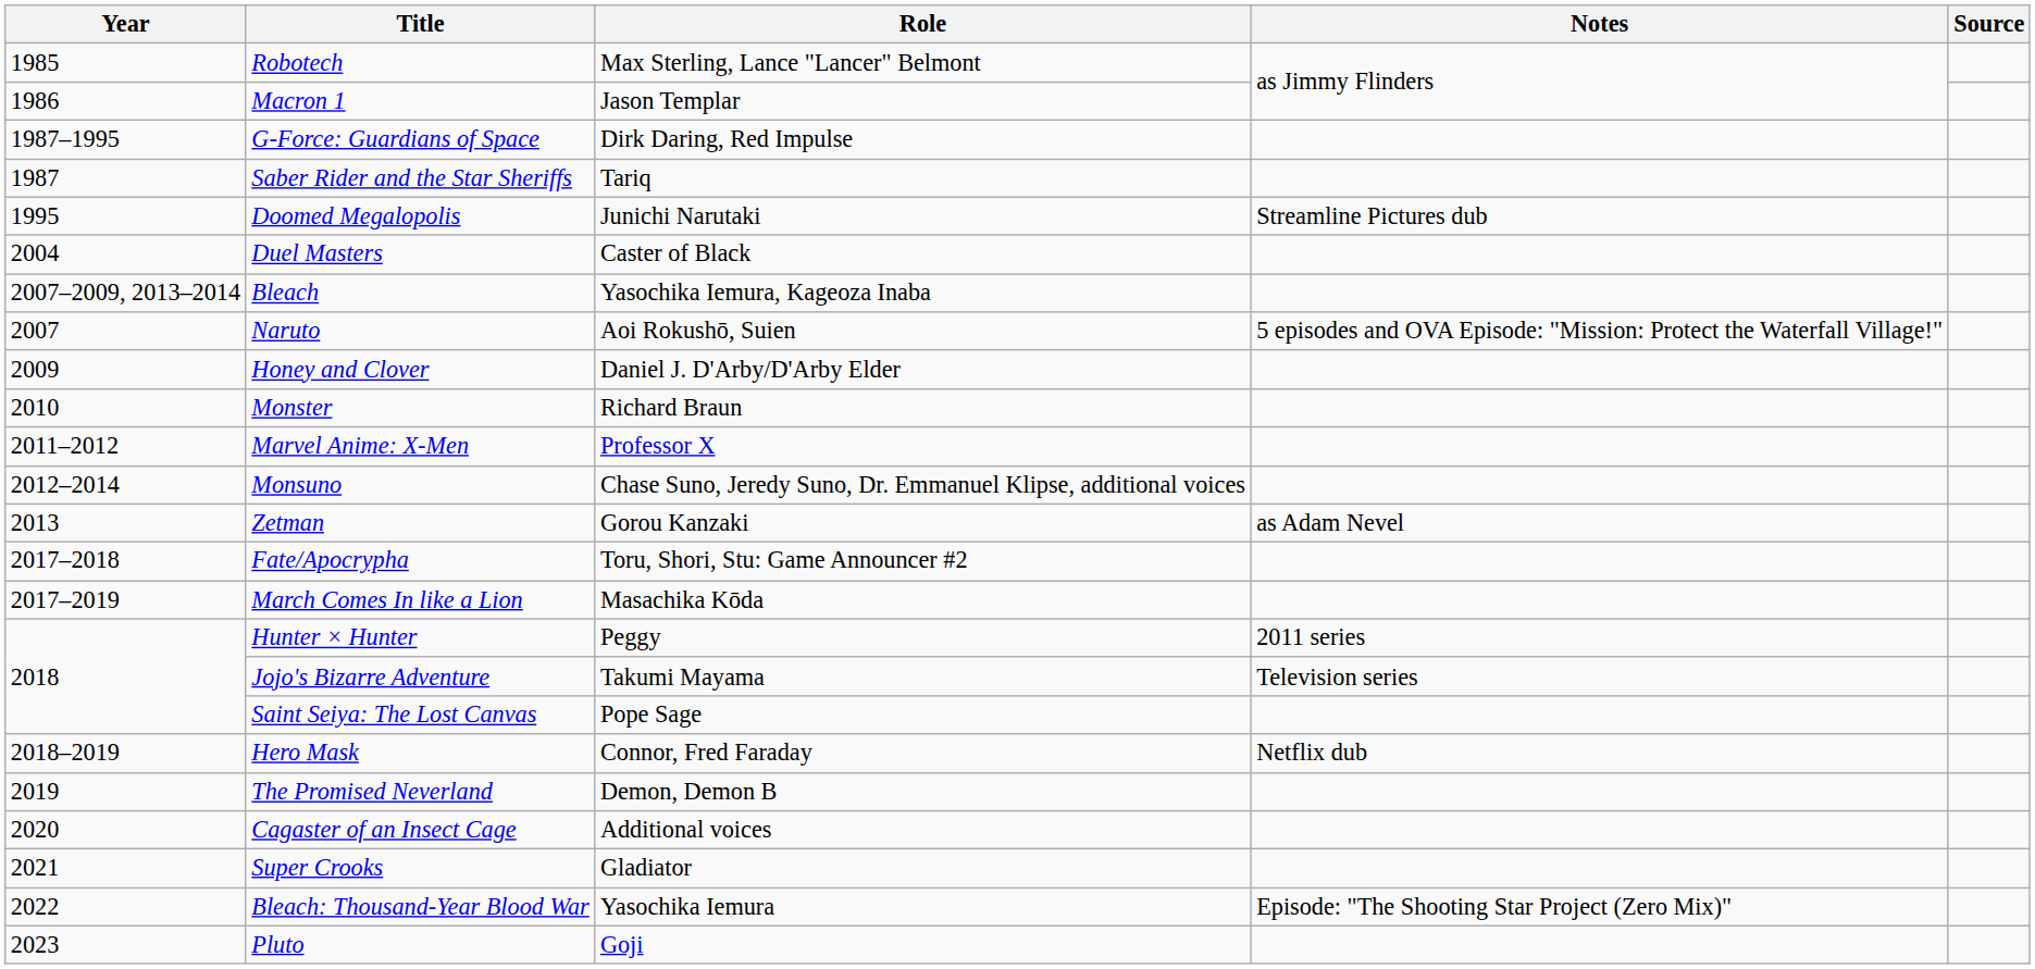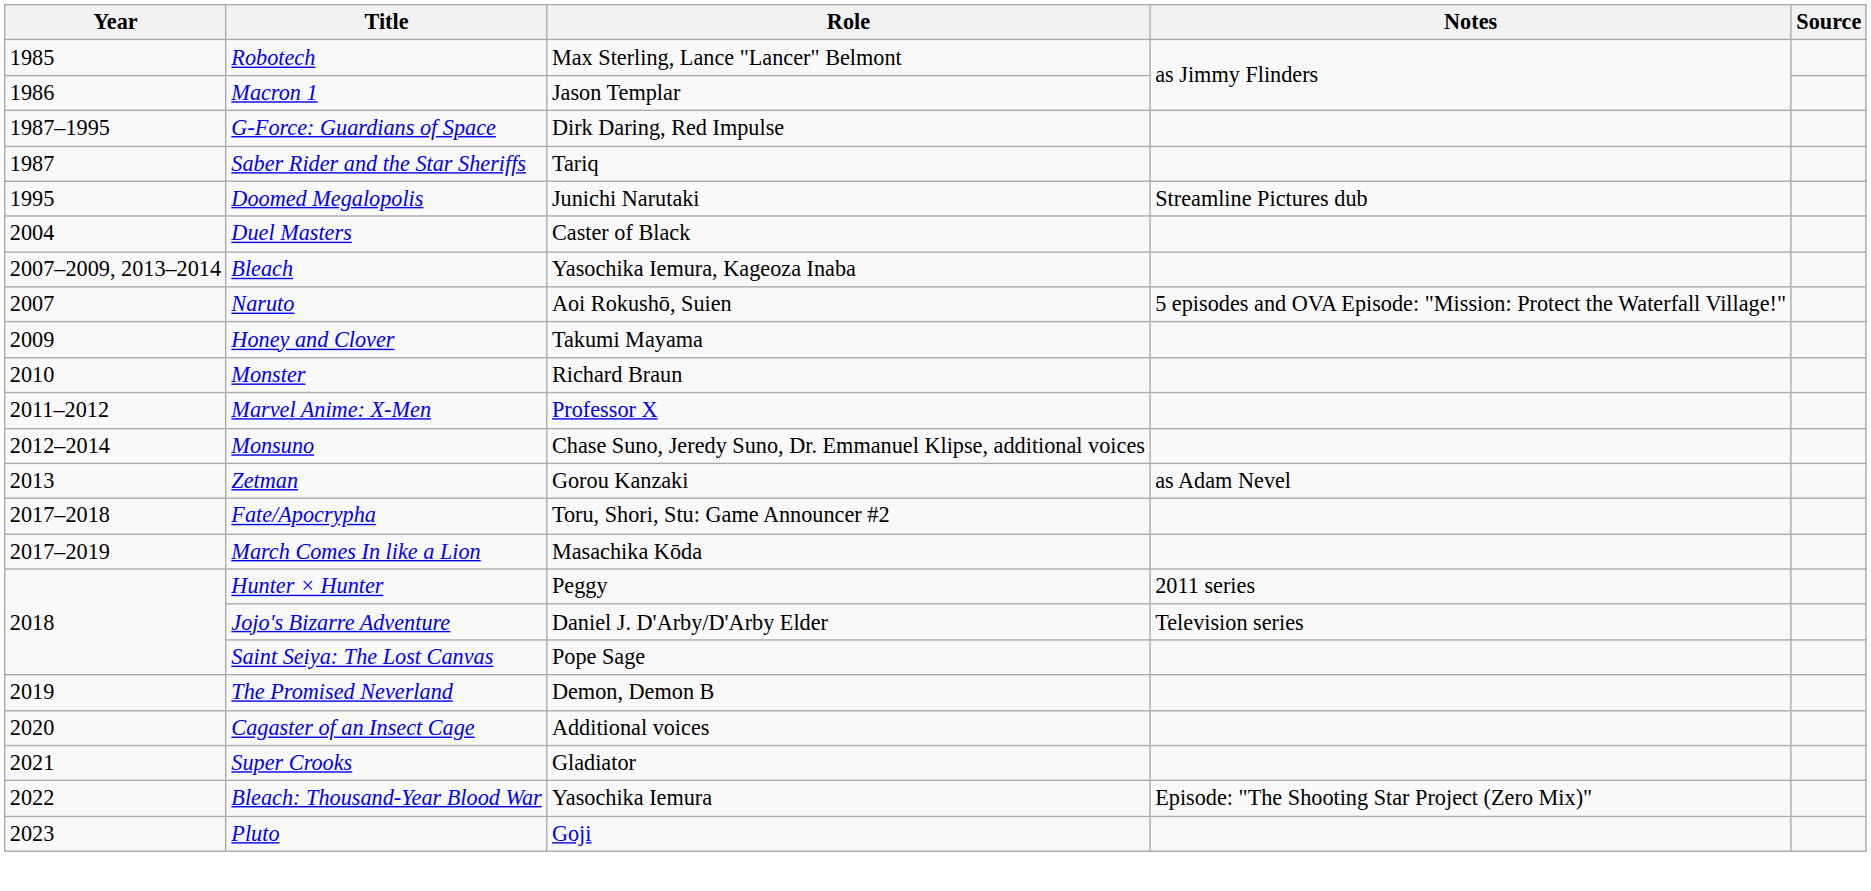 <table class="wikitable">
 <tr>
 <th>Year</th>
 <th>Title</th>
 <th>Role</th>
 <th>Notes</th>
 <th>Source</th>
 </tr>
 <tr>
 <td>1985</td>
 <td><em><a href='#'>Robotech</a></em></td>
 <td>Max Sterling, Lance "Lancer" Belmont</td>
 <td rowspan="2">as Jimmy Flinders</td>
 <td></td>
 </tr>
 <tr>
 <td>1986</td>
 <td><em><a href='#'>Macron 1</a></em></td>
 <td>Jason Templar</td>
 <td></td>
 </tr>
 <tr>
 <td>1987–1995</td>
 <td><em><a href='#'>G-Force: Guardians of Space</a></em></td>
 <td>Dirk Daring, Red Impulse</td>
 <td></td>
 <td></td>
 </tr>
 <tr>
 <td>1987</td>
 <td><em><a href='#'>Saber Rider and the Star Sheriffs</a></em></td>
 <td>Tariq</td>
 <td></td>
 <td></td>
 </tr>
 <tr>
 <td>1995</td>
 <td><em><a href='#'>Doomed Megalopolis</a></em></td>
 <td>Junichi Narutaki</td>
 <td>Streamline Pictures dub</td>
 <td></td>
 </tr>
 <tr>
 <td>2004</td>
 <td><em><a href='#'>Duel Masters</a></em></td>
 <td>Caster of Black</td>
 <td></td>
 <td></td>
 </tr>
 <tr>
 <td>2007–2009, 2013–2014</td>
 <td><em><a href='#'>Bleach</a></em></td>
 <td>Yasochika Iemura, Kageoza Inaba</td>
 <td></td>
 <td></td>
 </tr>
 <tr>
 <td>2007</td>
 <td><em><a href='#'>Naruto</a></em></td>
 <td>Aoi Rokushō, Suien</td>
 <td>5 episodes and OVA Episode: "Mission: Protect the Waterfall Village!"</td>
 <td></td>
 </tr>
 <tr>
 <td>2009</td>
 <td><em><a href='#'>Honey and Clover</a></em></td>
-<td>Daniel J. D'Arby/D'Arby Elder</td>
+<td>Takumi Mayama</td>
 <td></td>
 <td></td>
 </tr>
 <tr>
 <td>2010</td>
 <td><em><a href='#'>Monster</a></em></td>
 <td>Richard Braun</td>
 <td></td>
 <td></td>
 </tr>
 <tr>
 <td>2011–2012</td>
 <td><em><a href='#'>Marvel Anime: X-Men</a></em></td>
 <td><a href='#'>Professor X</a></td>
 <td></td>
 <td></td>
 </tr>
 <tr>
 <td>2012–2014</td>
 <td><em><a href='#'>Monsuno</a></em></td>
 <td>Chase Suno, Jeredy Suno, Dr. Emmanuel Klipse, additional voices</td>
 <td></td>
 <td></td>
 </tr>
 <tr>
 <td>2013</td>
 <td><em><a href='#'>Zetman</a></em></td>
 <td>Gorou Kanzaki</td>
 <td>as Adam Nevel</td>
 <td></td>
 </tr>
 <tr>
 <td>2017–2018</td>
 <td><em><a href='#'>Fate/Apocrypha</a></em></td>
 <td>Toru, Shori, Stu: Game Announcer #2</td>
 <td></td>
 <td></td>
 </tr>
 <tr>
 <td>2017–2019</td>
 <td><em><a href='#'>March Comes In like a Lion</a></em></td>
 <td>Masachika Kōda</td>
 <td></td>
 <td></td>
 </tr>
 <tr>
 <td rowspan="3">2018</td>
 <td><em><a href='#'>Hunter × Hunter</a></em></td>
 <td>Peggy</td>
 <td>2011 series</td>
 <td></td>
 </tr>
 <tr>
 <td><em><a href='#'>Jojo's Bizarre Adventure</a></em></td>
-<td>Takumi Mayama</td>
+<td>Daniel J. D'Arby/D'Arby Elder</td>
 <td>Television series</td>
 <td></td>
 </tr>
 <tr>
 <td><em><a href='#'>Saint Seiya: The Lost Canvas</a></em></td>
 <td>Pope Sage</td>
 <td></td>
-<td></td>
-</tr>
-<tr>
-<td>2018–2019</td>
-<td><em><a href='#'>Hero Mask</a></em></td>
-<td>Connor, Fred Faraday</td>
-<td>Netflix dub</td>
 <td></td>
 </tr>
 <tr>
 <td>2019</td>
 <td><em><a href='#'>The Promised Neverland</a></em></td>
 <td>Demon, Demon B</td>
 <td></td>
 <td></td>
 </tr>
 <tr>
 <td>2020</td>
 <td><em><a href='#'>Cagaster of an Insect Cage</a></em></td>
 <td>Additional voices</td>
 <td></td>
 <td></td>
 </tr>
 <tr>
 <td>2021</td>
 <td><em><a href='#'>Super Crooks</a></em></td>
 <td>Gladiator</td>
 <td></td>
 <td></td>
 </tr>
 <tr>
 <td>2022</td>
 <td><em><a href='#'>Bleach: Thousand-Year Blood War</a></em></td>
 <td>Yasochika Iemura</td>
 <td>Episode: "The Shooting Star Project (Zero Mix)"</td>
 <td></td>
 </tr>
 <tr>
 <td>2023</td>
 <td><em><a href='#'>Pluto</a></em></td>
 <td><a href='#'>Goji</a></td>
 <td></td>
 <td></td>
 </tr>
 </table>
